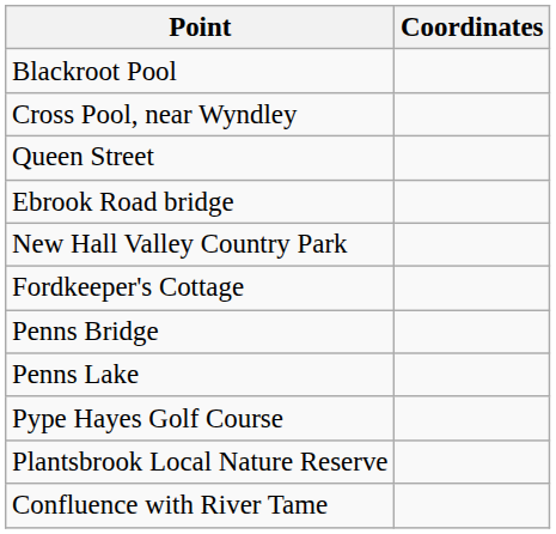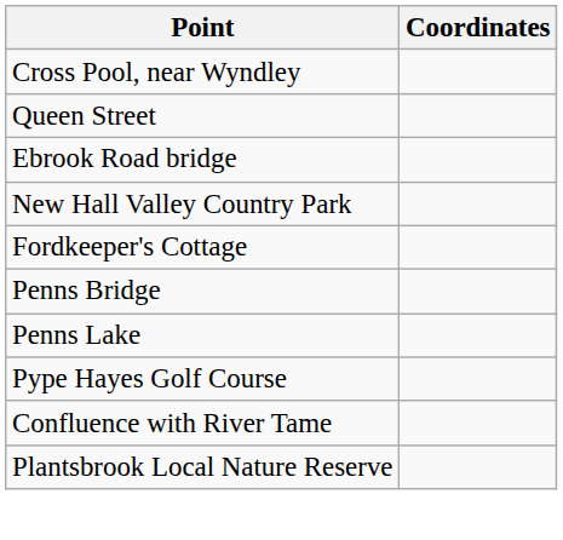 <table class="wikitable">
 <tr>
 <th>Point</th>
 <th>Coordinates</th>
-</tr>
-<tr>
-<td>Blackroot Pool</td>
-<td></td>
 </tr>
 <tr>
 <td>Cross Pool, near Wyndley</td>
 <td></td>
 </tr>
 <tr>
 <td>Queen Street</td>
 <td></td>
 </tr>
 <tr>
 <td>Ebrook Road bridge</td>
 <td></td>
 </tr>
 <tr>
 <td>New Hall Valley Country Park</td>
 <td></td>
 </tr>
 <tr>
 <td>Fordkeeper's Cottage</td>
 <td></td>
 </tr>
 <tr>
 <td>Penns Bridge</td>
 <td></td>
 </tr>
 <tr>
 <td>Penns Lake</td>
 <td></td>
 </tr>
 <tr>
 <td>Pype Hayes Golf Course</td>
 <td></td>
 </tr>
 <tr>
+<td>Confluence with River Tame</td>
+<td></td>
+</tr>
+<tr>
 <td>Plantsbrook Local Nature Reserve</td>
 <td></td>
 </tr>
-<tr>
-<td>Confluence with River Tame</td>
-<td></td>
-</tr>
 </table>
